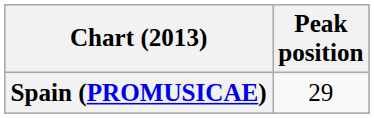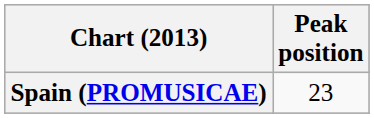 <table class="wikitable sortable plainrowheaders" style="text-align:center">
 <tr>
 <th scope="col">Chart (2013)</th>
 <th scope="col">Peak<br>position</th>
 </tr>
 <tr>
 <th scope="row">Spain (<a href='#'>PROMUSICAE</a>)</th>
-<td>29</td>
+<td>23</td>
 </tr>
 </table>
